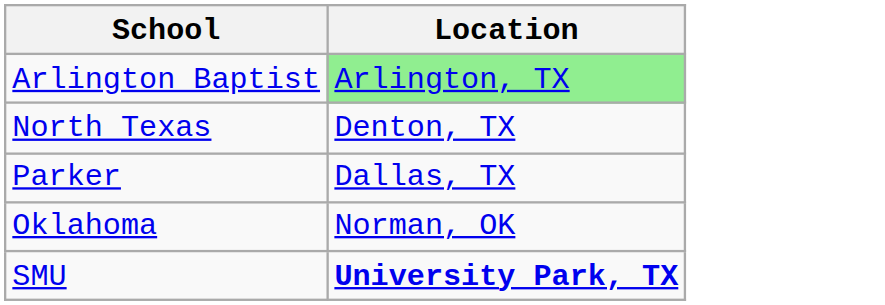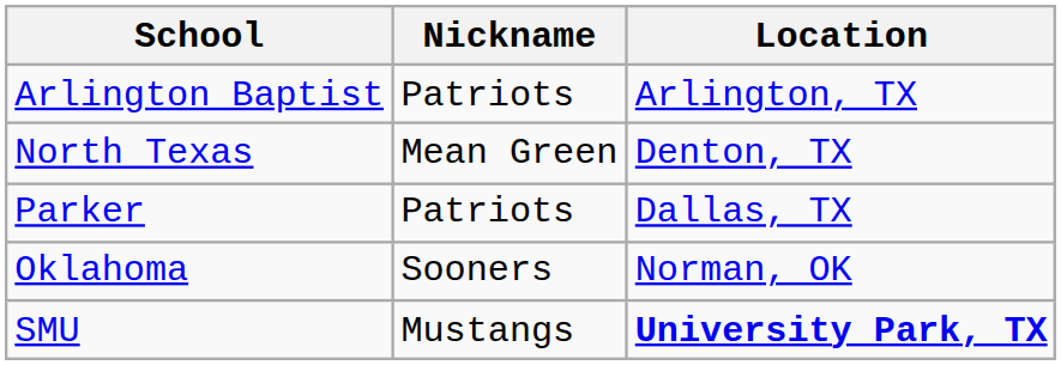 <table class="wikitable sortable">
 <tr>
 <th>School</th>
+<th>Nickname</th>
 <th>Location</th>
 </tr>
 <tr>
 <td><a href='#'>Arlington Baptist</a></td>
-<td style="background: lightgreen;"><a href='#'>Arlington, TX</a></td>
+<td>Patriots</td>
+<td><a href='#'>Arlington, TX</a></td>
 </tr>
 <tr>
 <td><a href='#'>North Texas</a></td>
+<td>Mean Green</td>
 <td><a href='#'>Denton, TX</a></td>
 </tr>
 <tr>
 <td><a href='#'>Parker</a></td>
+<td>Patriots</td>
 <td><a href='#'>Dallas, TX</a></td>
 </tr>
 <tr>
 <td><a href='#'>Oklahoma</a></td>
+<td>Sooners</td>
 <td><a href='#'>Norman, OK</a></td>
 </tr>
 <tr>
 <td><a href='#'>SMU</a></td>
+<td>Mustangs</td>
 <td><strong><a href='#'>University Park, TX</a></strong></td>
 </tr>
 </table>
